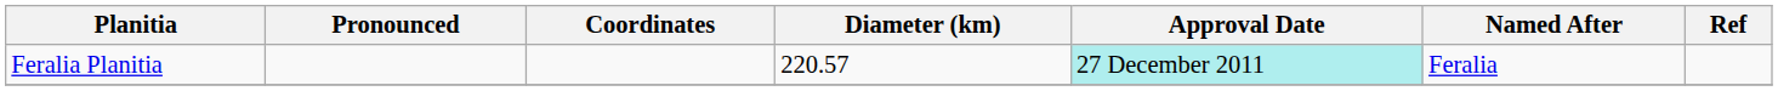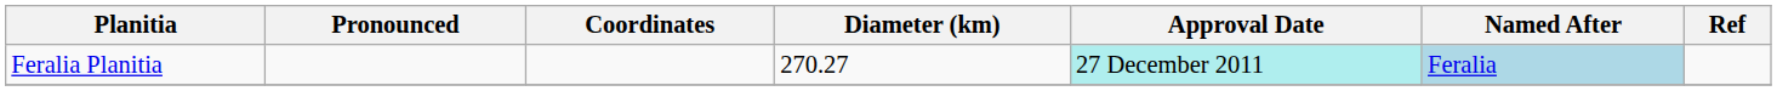 <table class="wikitable" style="min-width: 90%;">
 <tr>
 <th style="width:10em">Planitia</th>
 <th style="width:10em">Pronounced</th>
 <th>Coordinates</th>
 <th>Diameter (km)</th>
 <th>Approval Date</th>
 <th>Named After</th>
 <th>Ref</th>
 </tr>
 <tr>
 <td><a href='#'>Feralia Planitia</a></td>
 <td></td>
 <td></td>
-<td>220.57</td>
+<td>270.27</td>
 <td style="background: paleturquoise;">27 December 2011</td>
-<td><a href='#'>Feralia</a></td>
+<td style="background: lightblue;"><a href='#'>Feralia</a></td>
 <td></td>
 </tr>
 <tr>
 </tr>
 </table>
